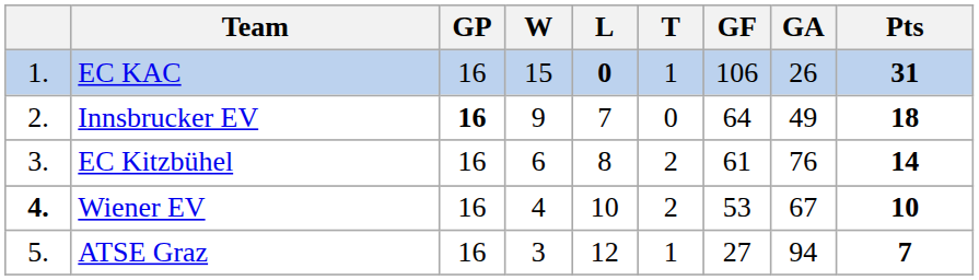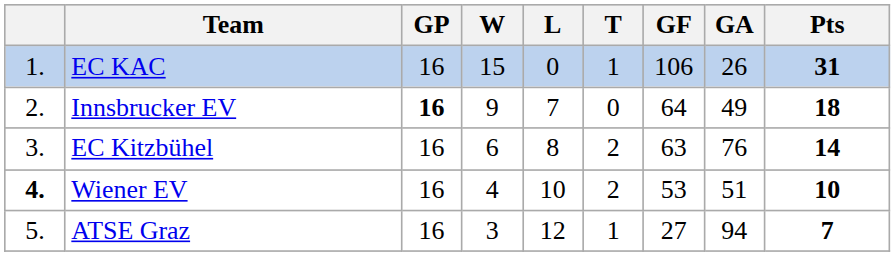 <table class="wikitable">
 <tr>
 <th width="30"></th>
 <th width="200">Team</th>
 <th width="30">GP</th>
 <th width="30">W</th>
 <th width="30">L</th>
 <th width="30">T</th>
 <th width="30">GF</th>
 <th width="30">GA</th>
 <th width="70">Pts</th>
 </tr>
 <tr bgcolor="#BCD2EE" align="center">
 <td>1.</td>
 <td align="left"><a href='#'>EC KAC</a></td>
 <td>16</td>
 <td>15</td>
-<td><strong>0</strong></td>
+<td>0</td>
 <td>1</td>
 <td>106</td>
 <td>26</td>
 <td><strong>31</strong></td>
 </tr>
 <tr bgcolor="#FFFFFF" align="center">
 <td>2.</td>
 <td align="left"><a href='#'>Innsbrucker EV</a></td>
 <td><strong>16</strong></td>
 <td>9</td>
 <td>7</td>
 <td>0</td>
 <td>64</td>
 <td>49</td>
 <td><strong>18</strong></td>
 </tr>
 <tr bgcolor="#FFFFFF" align="center">
 <td>3.</td>
 <td align="left"><a href='#'>EC Kitzbühel</a></td>
 <td>16</td>
 <td>6</td>
 <td>8</td>
 <td>2</td>
-<td>61</td>
+<td>63</td>
 <td>76</td>
 <td><strong>14</strong></td>
 </tr>
 <tr bgcolor="#FFFFFF" align="center">
 <td><strong>4.</strong></td>
 <td align="left"><a href='#'>Wiener EV</a></td>
 <td>16</td>
 <td>4</td>
 <td>10</td>
 <td>2</td>
 <td>53</td>
-<td>67</td>
+<td>51</td>
 <td><strong>10</strong></td>
 </tr>
 <tr bgcolor="#FFFFFF" align="center">
 <td>5.</td>
 <td align="left"><a href='#'>ATSE Graz</a></td>
 <td>16</td>
 <td>3</td>
 <td>12</td>
 <td>1</td>
 <td>27</td>
 <td>94</td>
 <td><strong>7</strong></td>
 </tr>
 </table>
